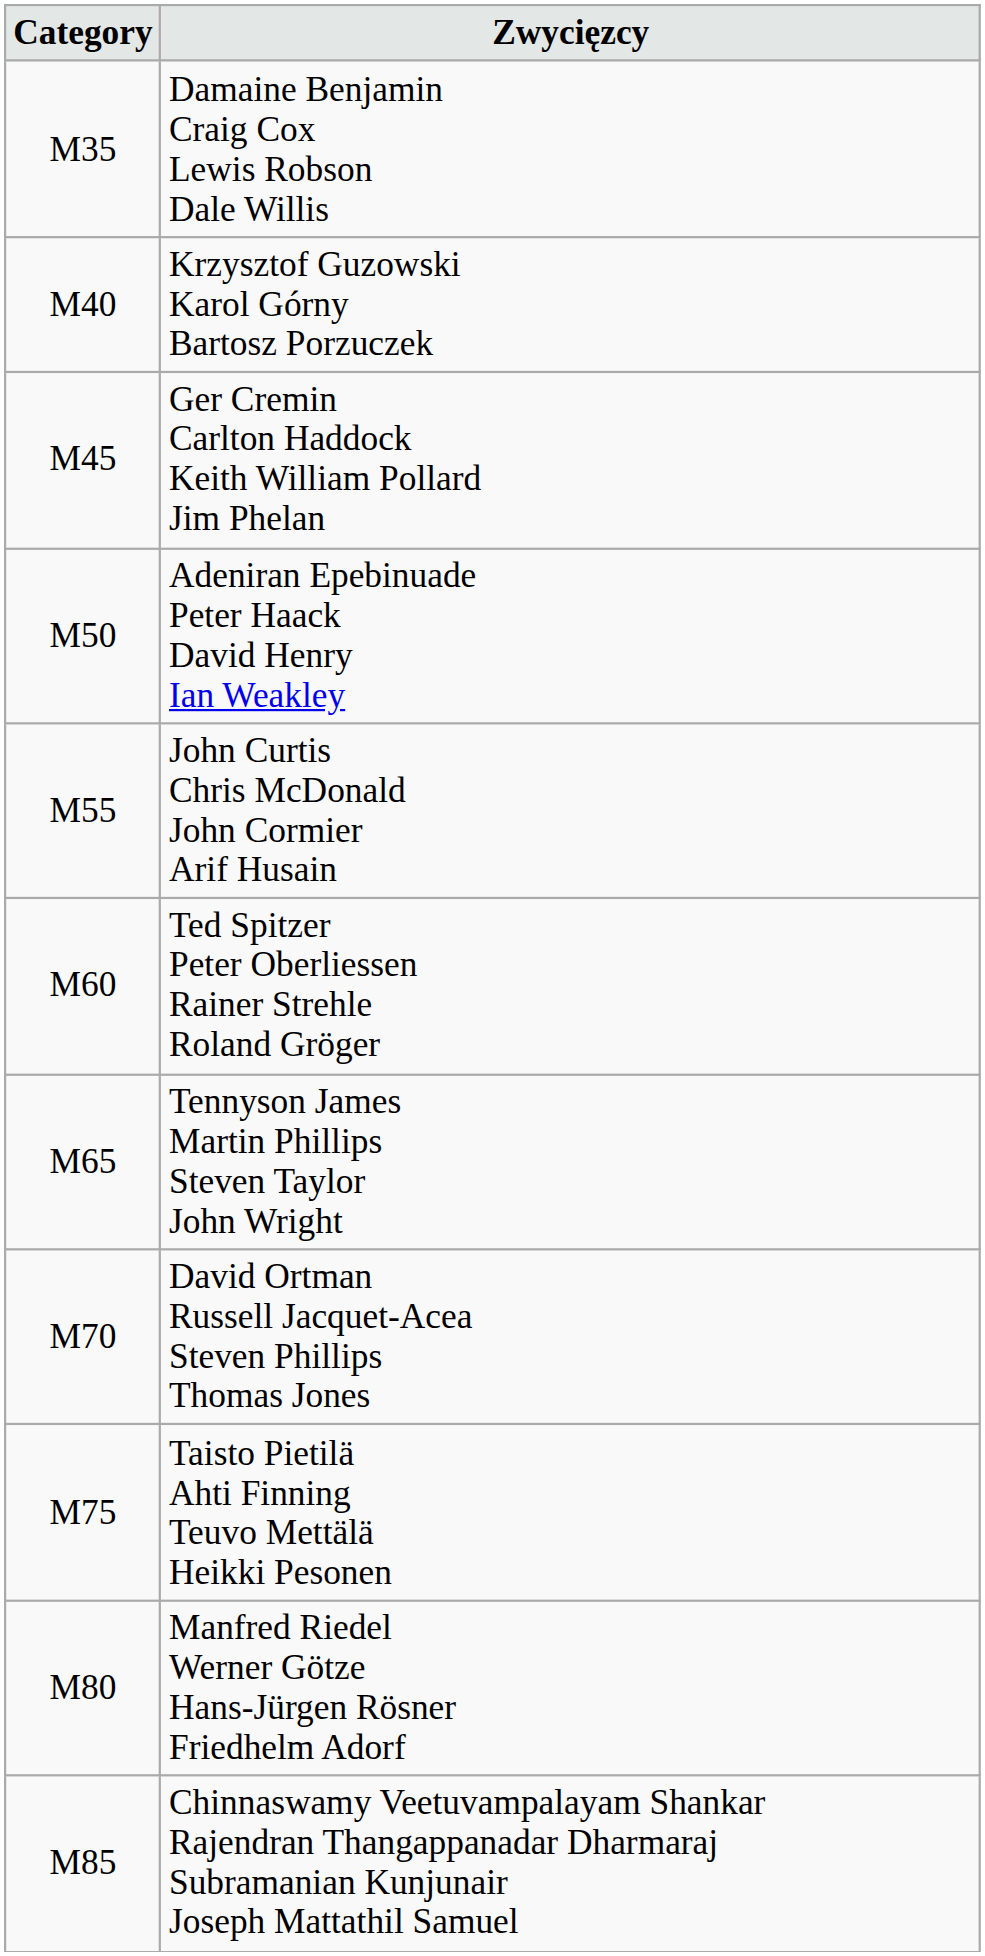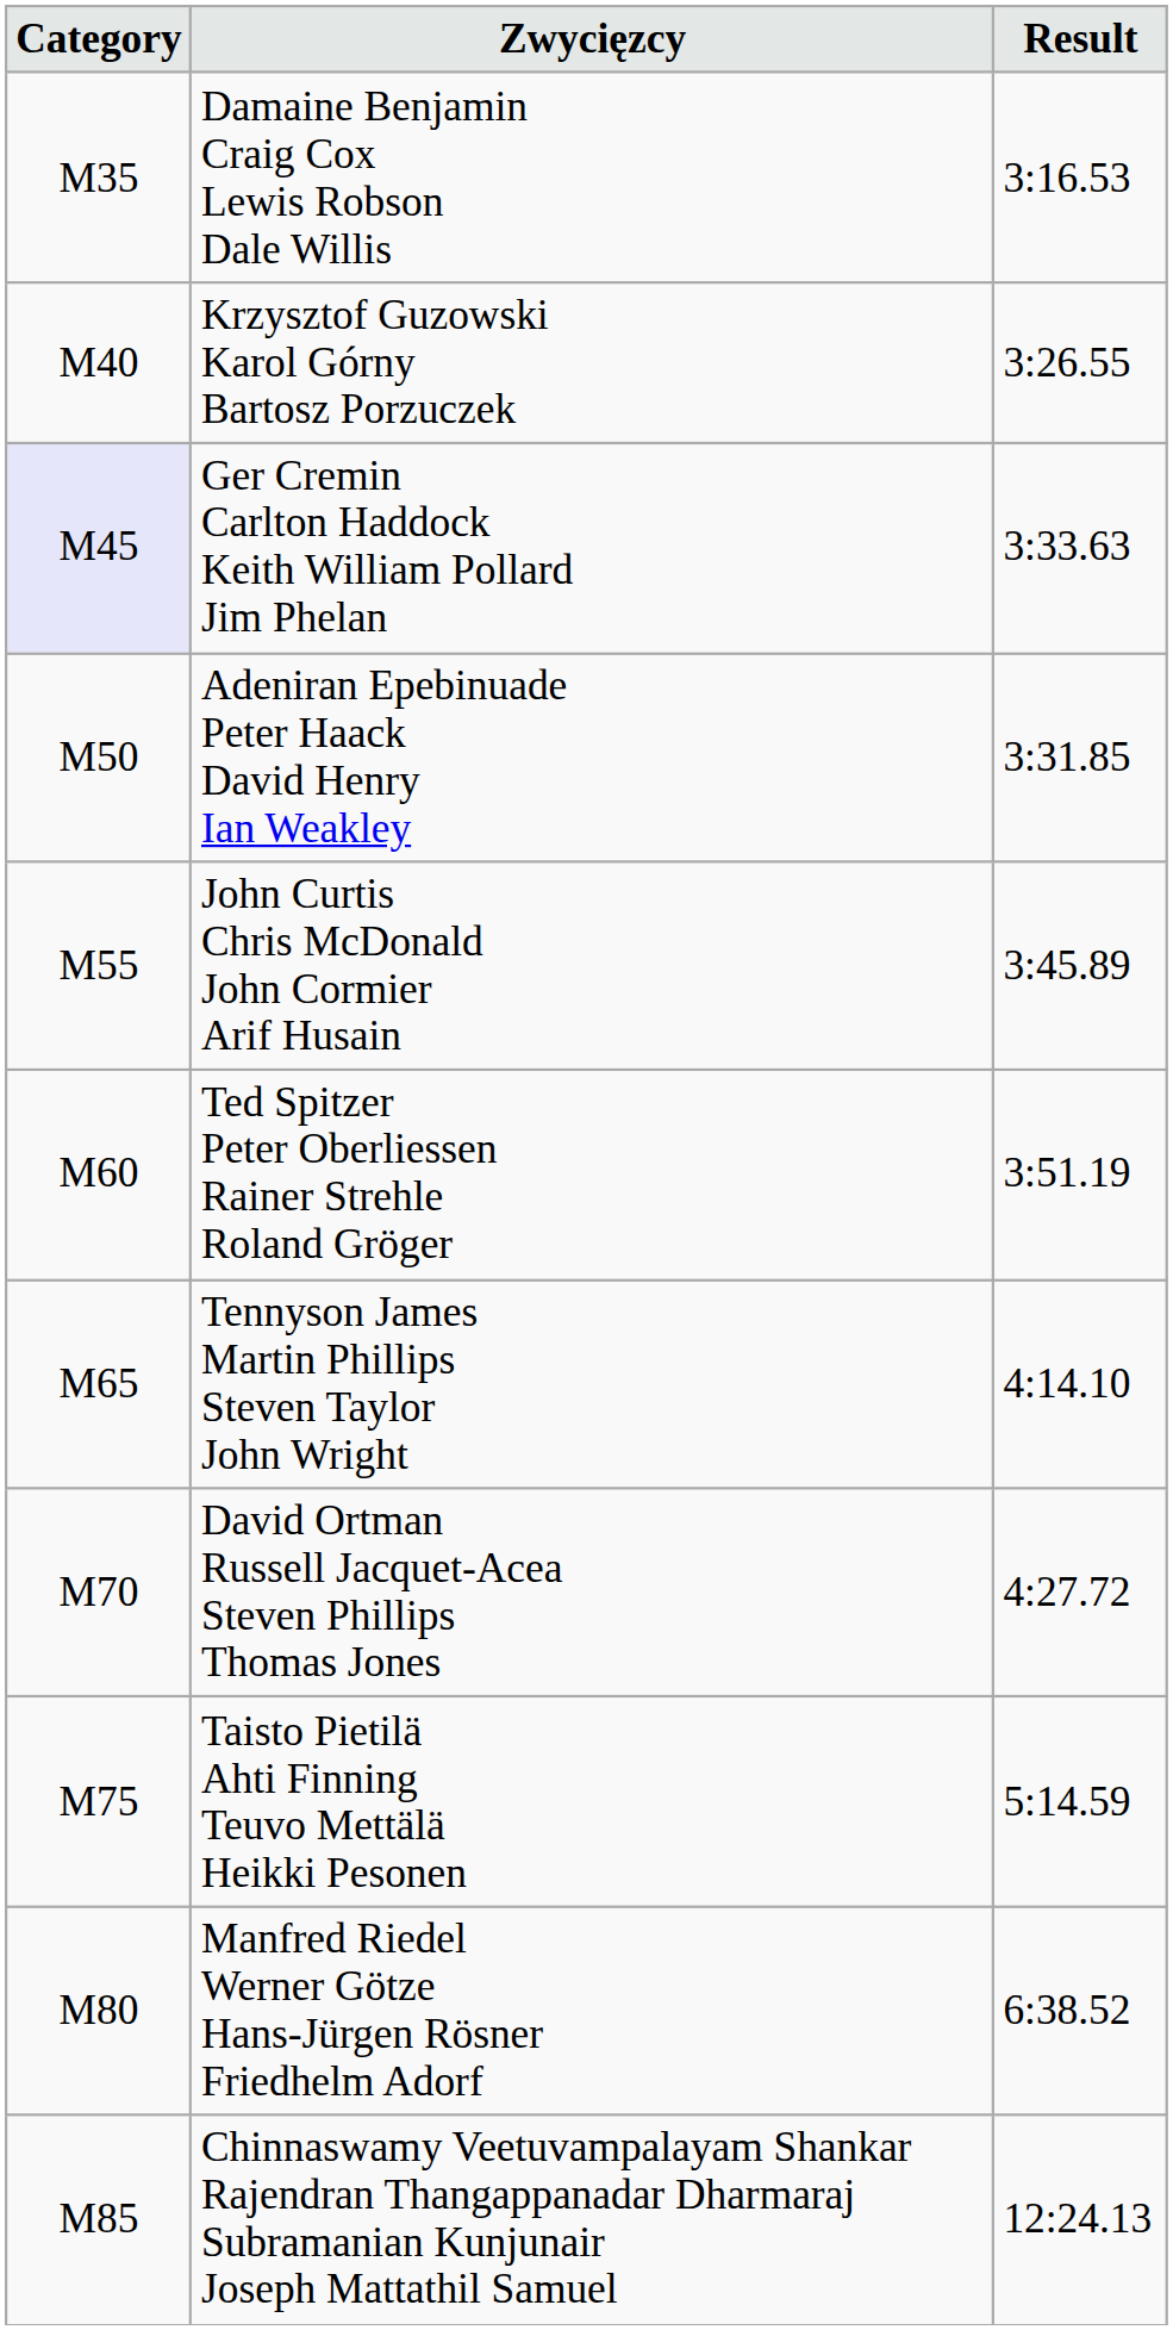 <table class="wikitable" width=35%>
 <tr>
 <td width=15% align="center" bgcolor=#E3E7E6><strong>Category</strong></td>
 <td align="center" bgcolor=#E3E7E6> <strong>Zwycięzcy</strong></td>
+<td width=15% align="center" bgcolor=#E3E7E6><strong>Result</strong></td>
 </tr>
 <tr>
 <td align="center">M35</td>
 <td> Damaine Benjamin<br> Craig Cox<br> Lewis Robson<br> Dale Willis</td>
+<td>3:16.53</td>
 </tr>
 <tr>
 <td align="center">M40</td>
 <td> Krzysztof Guzowski<br> Karol Górny<br> Bartosz Porzuczek<br> </td>
+<td>3:26.55</td>
 </tr>
 <tr>
-<td align="center">M45</td>
+<td align="center" style="background: lavender;">M45</td>
 <td> Ger Cremin<br> Carlton Haddock<br> Keith William Pollard<br> Jim Phelan</td>
+<td>3:33.63</td>
 </tr>
 <tr>
 <td align="center">M50</td>
 <td> Adeniran Epebinuade<br> Peter Haack<br> David Henry<br> <a href='#'>Ian Weakley</a></td>
+<td>3:31.85</td>
 </tr>
 <tr>
 <td align="center">M55</td>
 <td> John Curtis<br> Chris McDonald<br> John Cormier<br> Arif Husain</td>
+<td>3:45.89</td>
 </tr>
 <tr>
 <td align="center">M60</td>
 <td> Ted Spitzer<br> Peter Oberliessen<br> Rainer Strehle<br> Roland Gröger</td>
+<td>3:51.19</td>
 </tr>
 <tr>
 <td align="center">M65</td>
 <td> Tennyson James<br> Martin Phillips<br> Steven Taylor<br> John Wright</td>
+<td>4:14.10</td>
 </tr>
 <tr>
 <td align="center">M70</td>
 <td> David Ortman<br> Russell Jacquet-Acea<br> Steven Phillips<br> Thomas Jones</td>
+<td>4:27.72</td>
 </tr>
 <tr>
 <td align="center">M75</td>
 <td> Taisto Pietilä<br> Ahti Finning<br> Teuvo Mettälä<br> Heikki Pesonen</td>
+<td>5:14.59</td>
 </tr>
 <tr>
 <td align="center">M80</td>
 <td> Manfred Riedel<br> Werner Götze<br> Hans-Jürgen Rösner<br> Friedhelm Adorf</td>
+<td>6:38.52</td>
 </tr>
 <tr>
 <td align="center">M85</td>
 <td> Chinnaswamy Veetuvampalayam Shankar<br> Rajendran Thangappanadar Dharmaraj<br> Subramanian Kunjunair<br> Joseph Mattathil Samuel</td>
+<td>12:24.13</td>
 </tr>
 </table>
